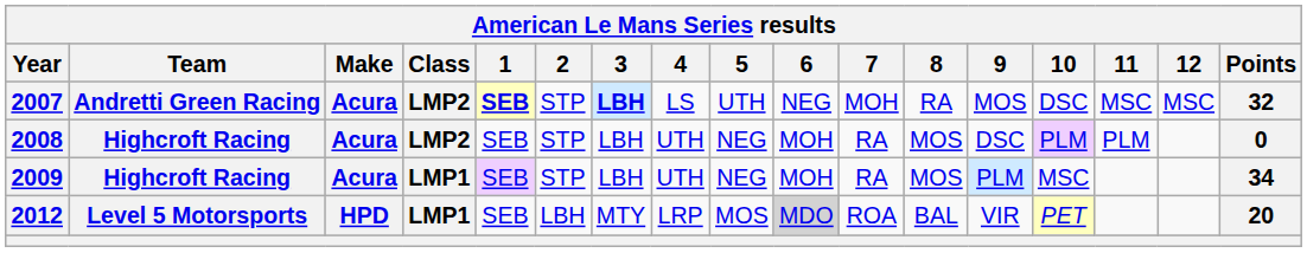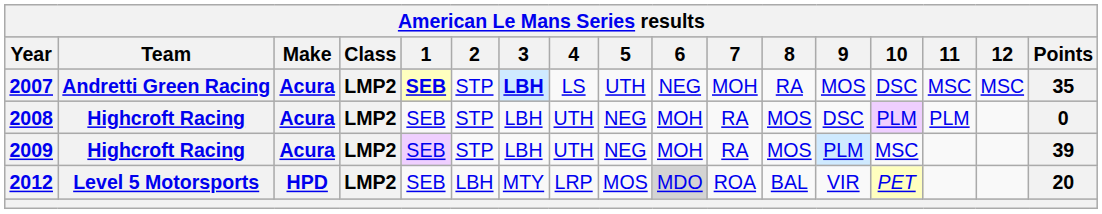 <table class="wikitable" style="text-align:center; font-size:80%">
 <tr>
 <th colspan=45><a href='#'>American Le Mans Series</a> results</th>
 </tr>
 <tr>
 <th scope="col">Year</th>
 <th scope="col">Team</th>
 <th scope="col">Make</th>
 <th scope="col">Class</th>
 <th scope="col">1</th>
 <th scope="col">2</th>
 <th scope="col">3</th>
 <th scope="col">4</th>
 <th scope="col">5</th>
 <th scope="col">6</th>
 <th scope="col">7</th>
 <th scope="col">8</th>
 <th scope="col">9</th>
 <th scope="col">10</th>
 <th scope="col">11</th>
 <th scope="col">12</th>
 <th scope="col">Points</th>
 </tr>
 <tr>
 <th scope="row"><a href='#'>2007</a></th>
 <th><a href='#'>Andretti Green Racing</a></th>
 <th><a href='#'>Acura</a></th>
 <th>LMP2</th>
 <td style="background:#ffffbf;"><strong><a href='#'>SEB</a></strong><br></td>
 <td><a href='#'>STP</a></td>
 <td style="background:#cfeaff;"><strong><a href='#'>LBH</a></strong><br></td>
 <td><a href='#'>LS</a></td>
 <td><a href='#'>UTH</a></td>
 <td><a href='#'>NEG</a></td>
 <td><a href='#'>MOH</a></td>
 <td><a href='#'>RA</a></td>
 <td><a href='#'>MOS</a></td>
 <td><a href='#'>DSC</a></td>
 <td><a href='#'>MSC</a></td>
 <td><a href='#'>MSC</a></td>
-<th>32</th>
+<th>35</th>
 </tr>
 <tr>
 <th scope="row"><a href='#'>2008</a></th>
 <th><a href='#'>Highcroft Racing</a></th>
 <th><a href='#'>Acura</a></th>
 <th>LMP2</th>
 <td><a href='#'>SEB</a><br></td>
 <td><a href='#'>STP</a></td>
 <td><a href='#'>LBH</a></td>
 <td><a href='#'>UTH</a></td>
 <td><a href='#'>NEG</a></td>
 <td><a href='#'>MOH</a></td>
 <td><a href='#'>RA</a></td>
 <td><a href='#'>MOS</a></td>
 <td><a href='#'>DSC</a></td>
 <td style="background:#efcfff;"><a href='#'>PLM</a><br></td>
 <td><a href='#'>PLM</a></td>
 <td></td>
 <th>0</th>
 </tr>
 <tr>
 <th scope="row"><a href='#'>2009</a></th>
 <th><a href='#'>Highcroft Racing</a></th>
 <th><a href='#'>Acura</a></th>
-<th>LMP1</th>
+<th>LMP2</th>
 <td style="background:#efcfff;"><a href='#'>SEB</a><br></td>
 <td><a href='#'>STP</a></td>
 <td><a href='#'>LBH</a></td>
 <td><a href='#'>UTH</a></td>
 <td><a href='#'>NEG</a></td>
 <td><a href='#'>MOH</a></td>
 <td><a href='#'>RA</a></td>
 <td><a href='#'>MOS</a></td>
 <td style="background:#cfeaff;"><a href='#'>PLM</a><br></td>
 <td><a href='#'>MSC</a></td>
 <td></td>
 <td></td>
-<th>34</th>
+<th>39</th>
 </tr>
 <tr>
 <th scope="row"><a href='#'>2012</a></th>
 <th><a href='#'>Level 5 Motorsports</a></th>
 <th><a href='#'>HPD</a></th>
-<th>LMP1</th>
+<th>LMP2</th>
 <td><a href='#'>SEB</a></td>
 <td><a href='#'>LBH</a></td>
 <td><a href='#'>MTY</a></td>
 <td><a href='#'>LRP</a></td>
 <td><a href='#'>MOS</a></td>
 <td style="background: lightgrey;"><a href='#'>MDO</a></td>
 <td><a href='#'>ROA</a></td>
 <td><a href='#'>BAL</a></td>
 <td><a href='#'>VIR</a></td>
 <td style="background:#FFFFBF;"><em><a href='#'>PET</a><br></em></td>
 <td></td>
 <td></td>
 <th>20</th>
 </tr>
 <tr>
 <th colspan="17"></th>
 </tr>
 </table>
